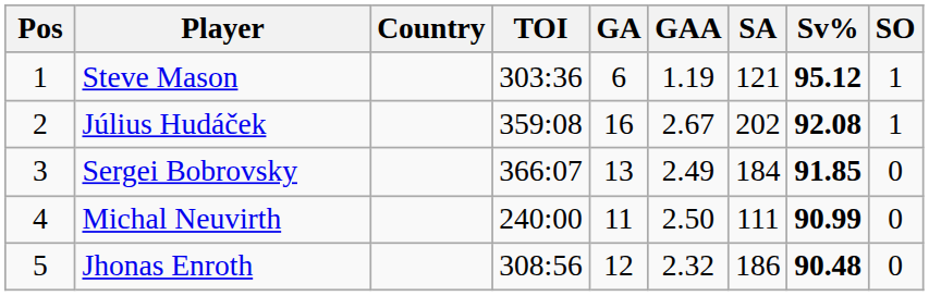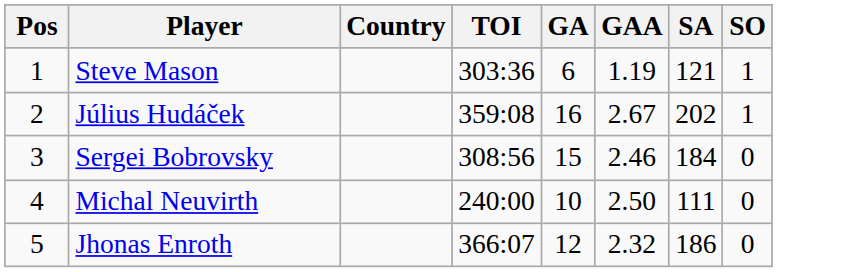 <table class="wikitable sortable" style="text-align: center;">
 <tr>
 <th width=30>Pos</th>
 <th width=150>Player</th>
 <th>Country</th>
 <th width=20>TOI</th>
 <th width=20>GA</th>
 <th width=20>GAA</th>
 <th width=20>SA</th>
-<th width=20>Sv%</th>
 <th width=20>SO</th>
 </tr>
 <tr>
 <td>1</td>
 <td align=left><a href='#'>Steve Mason</a></td>
 <td align=left></td>
 <td>303:36</td>
 <td>6</td>
 <td>1.19</td>
 <td>121</td>
-<td><strong>95.12</strong></td>
 <td>1</td>
 </tr>
 <tr>
 <td>2</td>
 <td align=left><a href='#'>Július Hudáček</a></td>
 <td align=left></td>
 <td>359:08</td>
 <td>16</td>
 <td>2.67</td>
 <td>202</td>
-<td><strong>92.08</strong></td>
 <td>1</td>
 </tr>
 <tr>
 <td>3</td>
 <td align=left><a href='#'>Sergei Bobrovsky</a></td>
 <td align=left></td>
-<td>366:07</td>
-<td>13</td>
-<td>2.49</td>
+<td>308:56</td>
+<td>15</td>
+<td>2.46</td>
 <td>184</td>
-<td><strong>91.85</strong></td>
 <td>0</td>
 </tr>
 <tr>
 <td>4</td>
 <td align=left><a href='#'>Michal Neuvirth</a></td>
 <td align=left></td>
 <td>240:00</td>
-<td>11</td>
+<td>10</td>
 <td>2.50</td>
 <td>111</td>
-<td><strong>90.99</strong></td>
 <td>0</td>
 </tr>
 <tr>
 <td>5</td>
 <td align=left><a href='#'>Jhonas Enroth</a></td>
 <td align=left></td>
-<td>308:56</td>
+<td>366:07</td>
 <td>12</td>
 <td>2.32</td>
 <td>186</td>
-<td><strong>90.48</strong></td>
 <td>0</td>
 </tr>
 </table>
